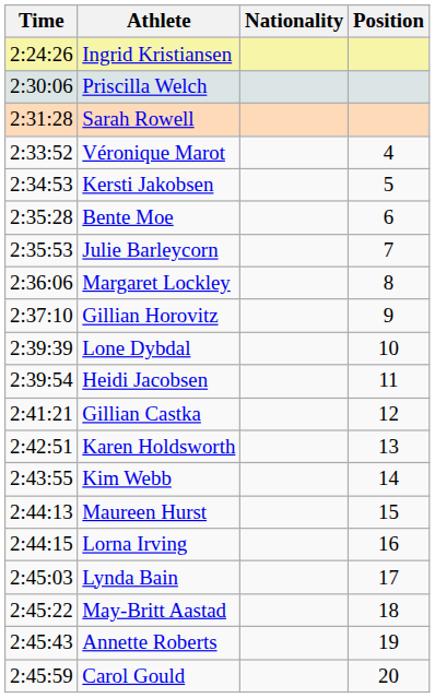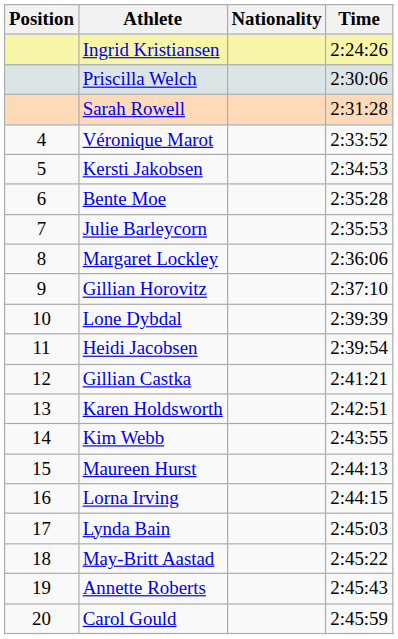 <table class="wikitable sortable">
 <tr>
-<th>Time</th>
+<th>Position</th>
 <th>Athlete</th>
 <th>Nationality</th>
-<th>Position</th>
+<th>Time</th>
 </tr>
 <tr bgcolor="#F7F6A8">
-<td>2:24:26</td>
+<td align=center></td>
 <td><a href='#'>Ingrid Kristiansen</a></td>
 <td></td>
-<td align=center></td>
+<td>2:24:26</td>
 </tr>
 <tr bgcolor="#DCE5E5">
-<td>2:30:06</td>
+<td align=center></td>
 <td><a href='#'>Priscilla Welch</a></td>
 <td></td>
-<td align=center></td>
+<td>2:30:06</td>
 </tr>
 <tr bgcolor="#FFDAB9">
-<td>2:31:28</td>
+<td align=center></td>
 <td><a href='#'>Sarah Rowell</a></td>
 <td></td>
-<td align=center></td>
+<td>2:31:28</td>
 </tr>
 <tr>
-<td>2:33:52</td>
+<td align=center>4</td>
 <td><a href='#'>Véronique Marot</a></td>
 <td></td>
-<td align=center>4</td>
+<td>2:33:52</td>
 </tr>
 <tr>
-<td>2:34:53</td>
+<td align=center>5</td>
 <td><a href='#'>Kersti Jakobsen</a></td>
 <td></td>
-<td align=center>5</td>
+<td>2:34:53</td>
 </tr>
 <tr>
-<td>2:35:28</td>
+<td align=center>6</td>
 <td><a href='#'>Bente Moe</a></td>
 <td></td>
-<td align=center>6</td>
+<td>2:35:28</td>
 </tr>
 <tr>
-<td>2:35:53</td>
+<td align=center>7</td>
 <td><a href='#'>Julie Barleycorn</a></td>
 <td></td>
-<td align=center>7</td>
+<td>2:35:53</td>
 </tr>
 <tr>
-<td>2:36:06</td>
+<td align=center>8</td>
 <td><a href='#'>Margaret Lockley</a></td>
 <td></td>
-<td align=center>8</td>
+<td>2:36:06</td>
 </tr>
 <tr>
-<td>2:37:10</td>
+<td align=center>9</td>
 <td><a href='#'>Gillian Horovitz</a></td>
 <td></td>
-<td align=center>9</td>
+<td>2:37:10</td>
 </tr>
 <tr>
-<td>2:39:39</td>
+<td align=center>10</td>
 <td><a href='#'>Lone Dybdal</a></td>
 <td></td>
-<td align=center>10</td>
+<td>2:39:39</td>
 </tr>
 <tr>
-<td>2:39:54</td>
+<td align=center>11</td>
 <td><a href='#'>Heidi Jacobsen</a></td>
 <td></td>
-<td align=center>11</td>
+<td>2:39:54</td>
 </tr>
 <tr>
-<td>2:41:21</td>
+<td align=center>12</td>
 <td><a href='#'>Gillian Castka</a></td>
 <td></td>
-<td align=center>12</td>
+<td>2:41:21</td>
 </tr>
 <tr>
-<td>2:42:51</td>
+<td align=center>13</td>
 <td><a href='#'>Karen Holdsworth</a></td>
 <td></td>
-<td align=center>13</td>
+<td>2:42:51</td>
 </tr>
 <tr>
-<td>2:43:55</td>
+<td align=center>14</td>
 <td><a href='#'>Kim Webb</a></td>
 <td></td>
-<td align=center>14</td>
+<td>2:43:55</td>
 </tr>
 <tr>
-<td>2:44:13</td>
+<td align=center>15</td>
 <td><a href='#'>Maureen Hurst</a></td>
 <td></td>
-<td align=center>15</td>
+<td>2:44:13</td>
 </tr>
 <tr>
-<td>2:44:15</td>
+<td align=center>16</td>
 <td><a href='#'>Lorna Irving</a></td>
 <td></td>
-<td align=center>16</td>
+<td>2:44:15</td>
 </tr>
 <tr>
-<td>2:45:03</td>
+<td align=center>17</td>
 <td><a href='#'>Lynda Bain</a></td>
 <td></td>
-<td align=center>17</td>
+<td>2:45:03</td>
 </tr>
 <tr>
-<td>2:45:22</td>
+<td align=center>18</td>
 <td><a href='#'>May-Britt Aastad</a></td>
 <td></td>
-<td align=center>18</td>
+<td>2:45:22</td>
 </tr>
 <tr>
-<td>2:45:43</td>
+<td align=center>19</td>
 <td><a href='#'>Annette Roberts</a></td>
 <td></td>
-<td align=center>19</td>
+<td>2:45:43</td>
 </tr>
 <tr>
-<td>2:45:59</td>
+<td align=center>20</td>
 <td><a href='#'>Carol Gould</a></td>
 <td></td>
-<td align=center>20</td>
+<td>2:45:59</td>
 </tr>
 </table>
